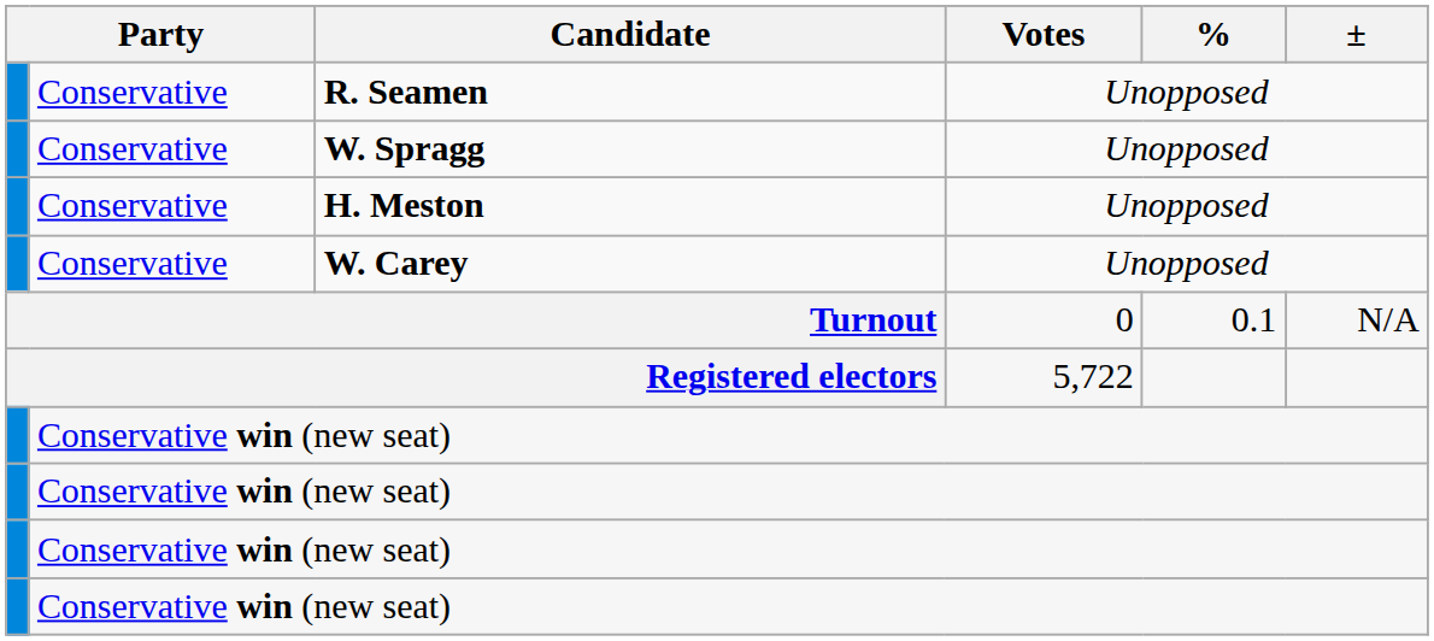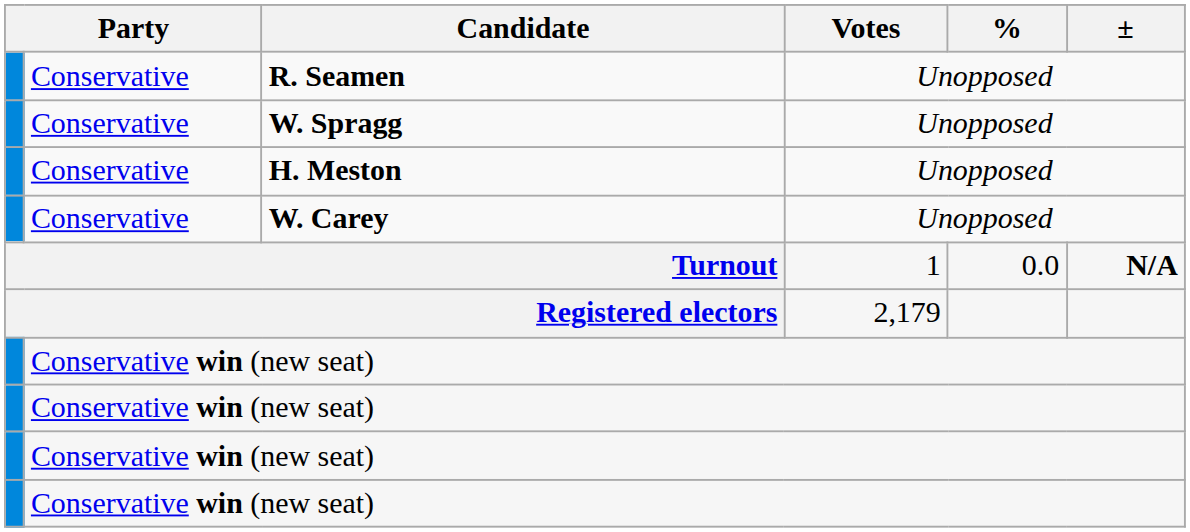 <table class=wikitable>
 <tr>
 <th scope="col" colspan="2" style="width: 130px">Party</th>
 <th scope="col" style="width: 17em">Candidate</th>
 <th scope="col" style="width: 5em">Votes</th>
 <th scope="col" style="width: 3.5em">%</th>
 <th scope="col" style="width: 3.5em">±</th>
 </tr>
 <tr>
 <td style="background:#0087DC;"></td>
 <td><a href='#'>Conservative</a></td>
 <td><strong>R. Seamen</strong></td>
 <td style="text-align: center; "colspan="3"><em>Unopposed</em></td>
 </tr>
 <tr>
 <td style="background:#0087DC;"></td>
 <td><a href='#'>Conservative</a></td>
 <td><strong>W. Spragg</strong></td>
 <td style="text-align: center; "colspan="3"><em>Unopposed</em></td>
 </tr>
 <tr>
 <td style="background:#0087DC;"></td>
 <td><a href='#'>Conservative</a></td>
 <td><strong>H. Meston</strong></td>
 <td style="text-align: center; "colspan="3"><em>Unopposed</em></td>
 </tr>
 <tr>
 <td style="background:#0087DC;"></td>
 <td><a href='#'>Conservative</a></td>
 <td><strong>W. Carey</strong></td>
 <td style="text-align: center; "colspan="3"><em>Unopposed</em></td>
 </tr>
 <tr style="background-color:#F6F6F6">
 <th colspan="3" style="text-align: right; margin-right: 0.5em"><a href='#'>Turnout</a></th>
-<td style="text-align: right; margin-right: 0.5em">0</td>
-<td style="text-align: right; margin-right: 0.5em">0.1</td>
-<td style="text-align: right; margin-right: 0.5em">N/A</td>
+<td style="text-align: right; margin-right: 0.5em">1</td>
+<td style="text-align: right; margin-right: 0.5em">0.0</td>
+<td style="text-align: right; margin-right: 0.5em"><strong>N/A</strong></td>
 </tr>
 <tr style="background-color:#F6F6F6;">
 <th colspan="3" style="text-align:right;"><a href='#'>Registered electors</a></th>
-<td style="text-align:right; margin-right:0.5em">5,722</td>
+<td style="text-align:right; margin-right:0.5em">2,179</td>
 <td></td>
 <td></td>
 </tr>
 <tr style="background-color:#F6F6F6">
 <td style="background:#0087DC;"></td>
 <td colspan="5"><a href='#'>Conservative</a> <strong>win</strong> (new seat)</td>
 </tr>
 <tr style="background-color:#F6F6F6">
 <td style="background:#0087DC;"></td>
 <td colspan="5"><a href='#'>Conservative</a> <strong>win</strong> (new seat)</td>
 </tr>
 <tr style="background-color:#F6F6F6">
 <td style="background:#0087DC;"></td>
 <td colspan="5"><a href='#'>Conservative</a> <strong>win</strong> (new seat)</td>
 </tr>
 <tr style="background-color:#F6F6F6">
 <td style="background:#0087DC;"></td>
 <td colspan="5"><a href='#'>Conservative</a> <strong>win</strong> (new seat)</td>
 </tr>
 </table>
